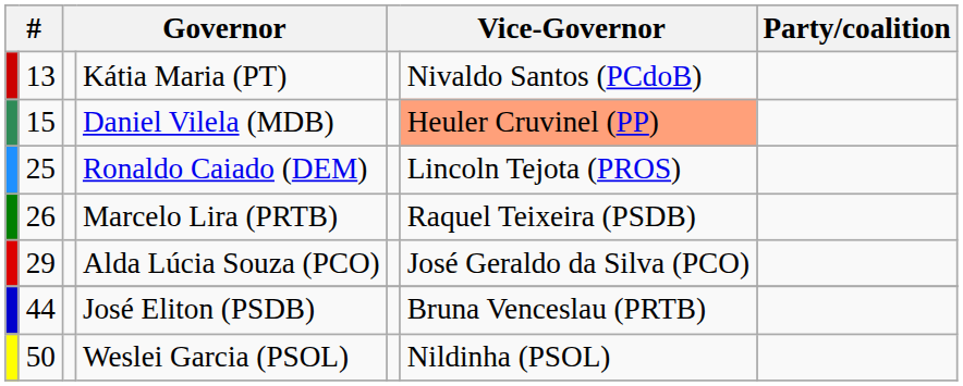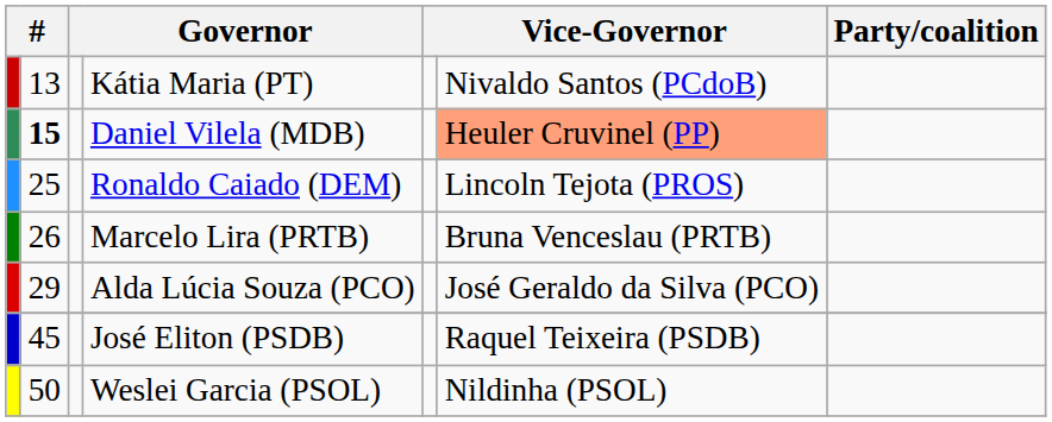 <table class="wikitable">
 <tr>
 <th colspan=2>#</th>
 <th colspan=2>Governor</th>
 <th colspan=2>Vice-Governor</th>
 <th>Party/coalition</th>
 </tr>
 <tr>
 <td style="background:#CC0000;"></td>
 <td>13</td>
 <td></td>
 <td>Kátia Maria (PT)</td>
 <td></td>
 <td>Nivaldo Santos (<a href='#'>PCdoB</a>)</td>
 <td align=center></td>
 </tr>
 <tr>
 <td style="background:#2E8B57;"></td>
-<td>15</td>
+<td><strong>15</strong></td>
 <td></td>
 <td><a href='#'>Daniel Vilela</a> (MDB)</td>
 <td></td>
 <td style="background: lightsalmon;">Heuler Cruvinel (<a href='#'>PP</a>)</td>
 <td align=center></td>
 </tr>
 <tr>
 <td style="background:#1E90FF;"></td>
 <td>25</td>
 <td></td>
 <td><a href='#'>Ronaldo Caiado</a> (<a href='#'>DEM</a>)</td>
 <td></td>
 <td>Lincoln Tejota (<a href='#'>PROS</a>)</td>
 <td align=center></td>
 </tr>
 <tr>
 <td style="background:#008000;"></td>
 <td>26</td>
 <td></td>
 <td>Marcelo Lira (PRTB)</td>
 <td></td>
-<td>Raquel Teixeira  (PSDB)</td>
+<td>Bruna Venceslau (PRTB)</td>
 <td align=center></td>
 </tr>
 <tr>
 <td style="background:#DD0000;"></td>
 <td>29</td>
 <td></td>
 <td>Alda Lúcia Souza (PCO)</td>
 <td></td>
 <td>José Geraldo da Silva (PCO)</td>
 <td align=center></td>
 </tr>
 <tr>
 </tr>
 <tr>
 <td style="background:#0000CD;"></td>
-<td>44</td>
+<td>45</td>
 <td></td>
 <td>José Eliton (PSDB)</td>
 <td></td>
-<td>Bruna Venceslau (PRTB)</td>
+<td>Raquel Teixeira  (PSDB)</td>
 <td align=center></td>
 </tr>
 <tr>
 <td style="background:#FFFF00;"></td>
 <td>50</td>
 <td></td>
 <td>Weslei Garcia (PSOL)</td>
 <td></td>
 <td>Nildinha (PSOL)</td>
 <td align=center></td>
 </tr>
 </table>
